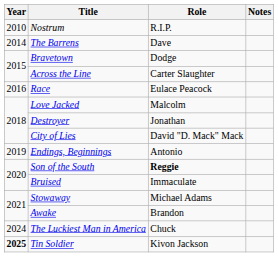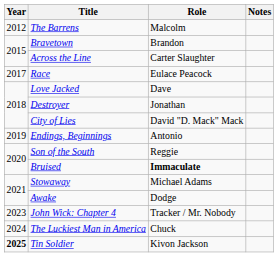 <table class="wikitable sortable">
 <tr>
 <th>Year</th>
 <th>Title</th>
 <th>Role</th>
 <th class="unsortable">Notes</th>
 </tr>
 <tr>
-<td>2010</td>
-<td><em>Nostrum</em></td>
-<td>R.I.P.</td>
-<td></td>
-</tr>
-<tr>
-<td>2014</td>
+<td>2012</td>
 <td data-sort-value="Barrens, The"><em><a href='#'>The Barrens</a></em></td>
-<td>Dave</td>
+<td>Malcolm</td>
 <td></td>
 </tr>
 <tr>
 <td rowspan="2">2015</td>
 <td><em><a href='#'>Bravetown</a></em></td>
-<td>Dodge</td>
+<td>Brandon</td>
 <td></td>
 </tr>
 <tr>
 <td><em><a href='#'>Across the Line</a></em></td>
 <td>Carter Slaughter</td>
 <td></td>
 </tr>
 <tr>
-<td>2016</td>
+<td>2017</td>
 <td><em><a href='#'>Race</a></em></td>
 <td>Eulace Peacock</td>
 <td></td>
 </tr>
 <tr>
 <td rowspan="3">2018</td>
 <td><em><a href='#'>Love Jacked</a></em></td>
-<td>Malcolm</td>
+<td>Dave</td>
 <td></td>
 </tr>
 <tr>
 <td><em><a href='#'>Destroyer</a></em></td>
 <td>Jonathan</td>
 <td></td>
 </tr>
 <tr>
 <td><em><a href='#'>City of Lies</a></em></td>
 <td>David "D. Mack" Mack</td>
 <td></td>
 </tr>
 <tr>
 <td>2019</td>
 <td><em><a href='#'>Endings, Beginnings</a></em></td>
 <td>Antonio</td>
 <td></td>
 </tr>
 <tr>
 <td rowspan="2">2020</td>
 <td><em><a href='#'>Son of the South</a></em></td>
-<td><strong>Reggie</strong></td>
+<td>Reggie</td>
 <td></td>
 </tr>
 <tr>
 <td><em><a href='#'>Bruised</a></em></td>
-<td>Immaculate</td>
+<td><strong>Immaculate</strong></td>
 <td></td>
 </tr>
 <tr>
 <td rowspan="2">2021</td>
 <td><em><a href='#'>Stowaway</a></em></td>
 <td>Michael Adams</td>
 <td></td>
 </tr>
 <tr>
 <td><em><a href='#'>Awake</a></em></td>
-<td>Brandon</td>
+<td>Dodge</td>
+<td></td>
+</tr>
+<tr>
+<td>2023</td>
+<td><em><a href='#'>John Wick: Chapter 4</a></em></td>
+<td>Tracker / Mr. Nobody</td>
 <td></td>
 </tr>
 <tr>
 <td>2024</td>
 <td data-sort-value="Luckiest Man in America, The"><em><a href='#'>The Luckiest Man in America</a></em></td>
 <td>Chuck</td>
 <td></td>
 </tr>
 <tr>
 <td><strong>2025</strong></td>
 <td><a href='#'><em>Tin Soldier</em></a></td>
 <td>Kivon Jackson</td>
 <td></td>
 </tr>
 </table>
